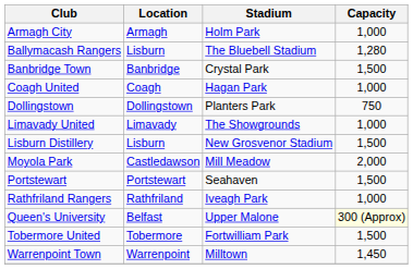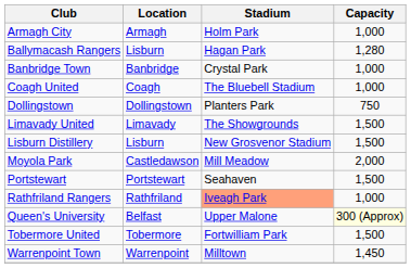 <table class="wikitable sortable">
 <tr>
 <th>Club</th>
 <th>Location</th>
 <th>Stadium</th>
 <th>Capacity</th>
 </tr>
 <tr>
 <td><a href='#'>Armagh City</a></td>
 <td><a href='#'>Armagh</a></td>
 <td><a href='#'>Holm Park</a></td>
 <td style="text-align:center;">1,000</td>
 </tr>
 <tr>
 <td><a href='#'>Ballymacash Rangers</a></td>
 <td><a href='#'>Lisburn</a></td>
-<td><a href='#'>The Bluebell Stadium</a></td>
+<td><a href='#'>Hagan Park</a></td>
 <td style="text-align:center;">1,280</td>
 </tr>
 <tr>
 <td><a href='#'>Banbridge Town</a></td>
 <td><a href='#'>Banbridge</a></td>
 <td>Crystal Park</td>
-<td style="text-align:center;">1,500</td>
+<td style="text-align:center;">1,000</td>
 </tr>
 <tr>
 <td><a href='#'>Coagh United</a></td>
 <td><a href='#'>Coagh</a></td>
-<td><a href='#'>Hagan Park</a></td>
+<td><a href='#'>The Bluebell Stadium</a></td>
 <td style="text-align:center;">1,000</td>
 </tr>
 <tr>
 <td><a href='#'>Dollingstown</a></td>
 <td><a href='#'>Dollingstown</a></td>
 <td>Planters Park</td>
 <td style="text-align:center;">750</td>
 </tr>
 <tr>
 <td><a href='#'>Limavady United</a></td>
 <td><a href='#'>Limavady</a></td>
 <td><a href='#'>The Showgrounds</a></td>
-<td style="text-align:center;">1,000</td>
+<td style="text-align:center;">1,500</td>
 </tr>
 <tr>
 <td><a href='#'>Lisburn Distillery</a></td>
 <td><a href='#'>Lisburn</a></td>
 <td><a href='#'>New Grosvenor Stadium</a></td>
 <td style="text-align:center;">1,500</td>
 </tr>
 <tr>
 <td><a href='#'>Moyola Park</a></td>
 <td><a href='#'>Castledawson</a></td>
 <td><a href='#'>Mill Meadow</a></td>
 <td style="text-align:center;">2,000</td>
 </tr>
 <tr>
 <td><a href='#'>Portstewart</a></td>
 <td><a href='#'>Portstewart</a></td>
 <td>Seahaven</td>
 <td style="text-align:center;">1,500</td>
 </tr>
 <tr>
 <td><a href='#'>Rathfriland Rangers</a></td>
 <td><a href='#'>Rathfriland</a></td>
-<td><a href='#'>Iveagh Park</a></td>
+<td style="background: lightsalmon;"><a href='#'>Iveagh Park</a></td>
 <td style="text-align:center;">1,000</td>
 </tr>
 <tr>
 <td><a href='#'>Queen's University</a></td>
 <td><a href='#'>Belfast</a></td>
 <td><a href='#'>Upper Malone</a></td>
 <td style="background: lightyellow; text-align:center;">300 (Approx)</td>
 </tr>
 <tr>
 <td><a href='#'>Tobermore United</a></td>
 <td><a href='#'>Tobermore</a></td>
 <td><a href='#'>Fortwilliam Park</a></td>
 <td style="text-align:center;">1,500</td>
 </tr>
 <tr>
 <td><a href='#'>Warrenpoint Town</a></td>
 <td><a href='#'>Warrenpoint</a></td>
 <td><a href='#'>Milltown</a></td>
 <td style="text-align:center;">1,450</td>
 </tr>
 <tr>
 </tr>
 </table>
